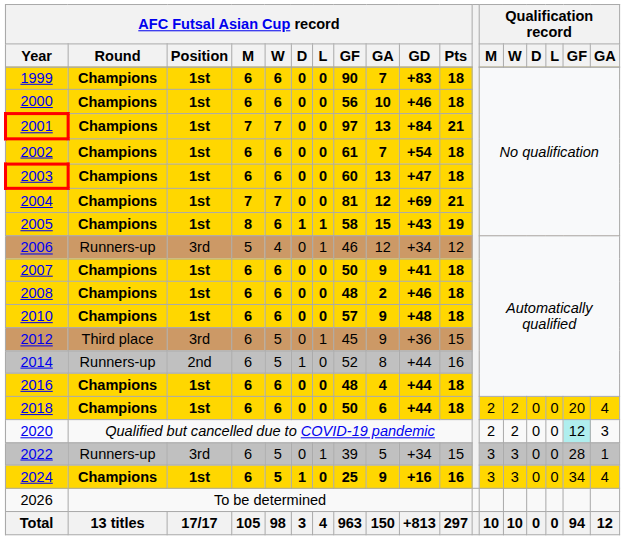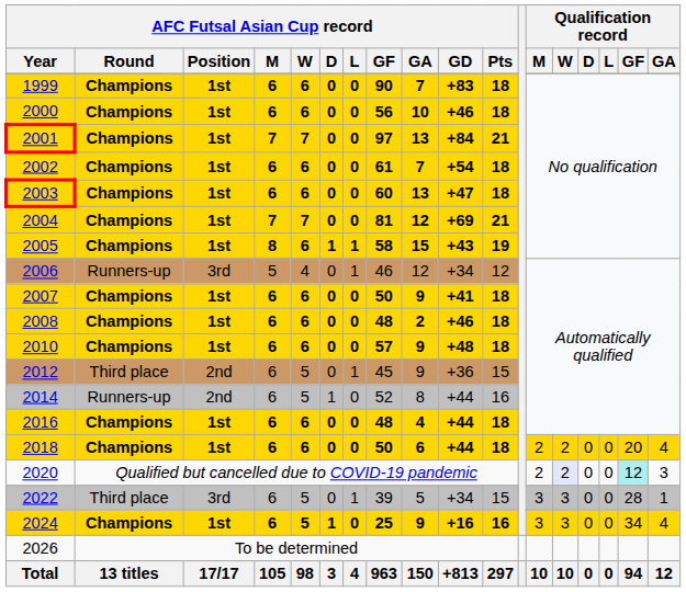 <table class="wikitable" style="text-align: center;font-size:90%;">
 <tr>
 <th colspan=11><a href='#'>AFC Futsal Asian Cup</a> record</th>
 <th style="width:1" rowspan="21"></th>
 <th colspan=6>Qualification record</th>
 </tr>
 <tr>
 <th width=150>Year</th>
 <th width=150>Round</th>
 <th width=50>Position</th>
 <th width=35>M</th>
 <th width=35>W</th>
 <th width=35>D</th>
 <th width=35>L</th>
 <th width=35>GF</th>
 <th width=35>GA</th>
 <th width=35>GD</th>
 <th width=35>Pts</th>
 <th width=20>M</th>
 <th width=20>W</th>
 <th width=20>D</th>
 <th width=20>L</th>
 <th width=20>GF</th>
 <th width=20>GA</th>
 </tr>
 <tr>
 </tr>
 <tr bgcolor=gold>
 <td> <a href='#'>1999</a></td>
 <td><strong>Champions</strong></td>
 <td><strong>1st</strong></td>
 <td><strong>6</strong></td>
 <td><strong>6</strong></td>
 <td><strong>0</strong></td>
 <td><strong>0</strong></td>
 <td><strong>90</strong></td>
 <td><strong>7</strong></td>
 <td><strong>+83</strong></td>
 <td><strong>18</strong></td>
 <td bgcolor=#F8F9FA rowspan=7 colspan=6><em>No qualification</em></td>
 </tr>
 <tr bgcolor=gold>
 <td> <a href='#'>2000</a></td>
 <td><strong>Champions</strong></td>
 <td><strong>1st</strong></td>
 <td><strong>6</strong></td>
 <td><strong>6</strong></td>
 <td><strong>0</strong></td>
 <td><strong>0</strong></td>
 <td><strong>56</strong></td>
 <td><strong>10</strong></td>
 <td><strong>+46</strong></td>
 <td><strong>18</strong></td>
 </tr>
 <tr bgcolor=gold>
 <td style="border: 3px solid red"> <a href='#'>2001</a></td>
 <td><strong>Champions</strong></td>
 <td><strong>1st</strong></td>
 <td><strong>7</strong></td>
 <td><strong>7</strong></td>
 <td><strong>0</strong></td>
 <td><strong>0</strong></td>
 <td><strong>97</strong></td>
 <td><strong>13</strong></td>
 <td><strong>+84</strong></td>
 <td><strong>21</strong></td>
 </tr>
 <tr bgcolor=gold>
 <td> <a href='#'>2002</a></td>
 <td><strong>Champions</strong></td>
 <td><strong>1st</strong></td>
 <td><strong>6</strong></td>
 <td><strong>6</strong></td>
 <td><strong>0</strong></td>
 <td><strong>0</strong></td>
 <td><strong>61</strong></td>
 <td><strong>7</strong></td>
 <td><strong>+54</strong></td>
 <td><strong>18</strong></td>
 </tr>
 <tr bgcolor=gold>
 <td style="border: 3px solid red"> <a href='#'>2003</a></td>
 <td><strong>Champions</strong></td>
 <td><strong>1st</strong></td>
 <td><strong>6</strong></td>
 <td><strong>6</strong></td>
 <td><strong>0</strong></td>
 <td><strong>0</strong></td>
 <td><strong>60</strong></td>
 <td><strong>13</strong></td>
 <td><strong>+47</strong></td>
 <td><strong>18</strong></td>
 </tr>
 <tr bgcolor=gold>
 <td> <a href='#'>2004</a></td>
 <td><strong>Champions</strong></td>
 <td><strong>1st</strong></td>
 <td><strong>7</strong></td>
 <td><strong>7</strong></td>
 <td><strong>0</strong></td>
 <td><strong>0</strong></td>
 <td><strong>81</strong></td>
 <td><strong>12</strong></td>
 <td><strong>+69</strong></td>
 <td><strong>21</strong></td>
 </tr>
 <tr bgcolor=gold>
 <td> <a href='#'>2005</a></td>
 <td><strong>Champions</strong></td>
 <td><strong>1st</strong></td>
 <td><strong>8</strong></td>
 <td><strong>6</strong></td>
 <td><strong>1</strong></td>
 <td><strong>1</strong></td>
 <td><strong>58</strong></td>
 <td><strong>15</strong></td>
 <td><strong>+43</strong></td>
 <td><strong>19</strong></td>
 </tr>
 <tr bgcolor="#cc9966">
 <td> <a href='#'>2006</a></td>
 <td>Runners-up</td>
 <td>3rd</td>
 <td>5</td>
 <td>4</td>
 <td>0</td>
 <td>1</td>
 <td>46</td>
 <td>12</td>
 <td>+34</td>
 <td>12</td>
 <td bgcolor=#F8F9FA rowspan=7 colspan=6><em>Automatically qualified</em></td>
 </tr>
 <tr bgcolor=gold>
 <td> <a href='#'>2007</a></td>
 <td><strong>Champions</strong></td>
 <td><strong>1st</strong></td>
 <td><strong>6</strong></td>
 <td><strong>6</strong></td>
 <td><strong>0</strong></td>
 <td><strong>0</strong></td>
 <td><strong>50</strong></td>
 <td><strong>9</strong></td>
 <td><strong>+41</strong></td>
 <td><strong>18</strong></td>
 </tr>
 <tr bgcolor=gold>
 <td> <a href='#'>2008</a></td>
 <td><strong>Champions</strong></td>
 <td><strong>1st</strong></td>
 <td><strong>6</strong></td>
 <td><strong>6</strong></td>
 <td><strong>0</strong></td>
 <td><strong>0</strong></td>
 <td><strong>48</strong></td>
 <td><strong>2</strong></td>
 <td><strong>+46</strong></td>
 <td><strong>18</strong></td>
 </tr>
 <tr bgcolor=gold>
 <td> <a href='#'>2010</a></td>
 <td><strong>Champions</strong></td>
 <td><strong>1st</strong></td>
 <td><strong>6</strong></td>
 <td><strong>6</strong></td>
 <td><strong>0</strong></td>
 <td><strong>0</strong></td>
 <td><strong>57</strong></td>
 <td><strong>9</strong></td>
 <td><strong>+48</strong></td>
 <td><strong>18</strong></td>
 </tr>
 <tr bgcolor="#cc9966">
 <td> <a href='#'>2012</a></td>
 <td>Third place</td>
-<td>3rd</td>
+<td>2nd</td>
 <td>6</td>
 <td>5</td>
 <td>0</td>
 <td>1</td>
 <td>45</td>
 <td>9</td>
 <td>+36</td>
 <td>15</td>
 </tr>
 <tr bgcolor=silver>
 <td> <a href='#'>2014</a></td>
 <td>Runners-up</td>
 <td>2nd</td>
 <td>6</td>
 <td>5</td>
 <td>1</td>
 <td>0</td>
 <td>52</td>
 <td>8</td>
 <td>+44</td>
 <td>16</td>
 </tr>
 <tr bgcolor=gold>
 <td> <a href='#'>2016</a></td>
 <td><strong>Champions</strong></td>
 <td><strong>1st</strong></td>
 <td><strong>6</strong></td>
 <td><strong>6</strong></td>
 <td><strong>0</strong></td>
 <td><strong>0</strong></td>
 <td><strong>48</strong></td>
 <td><strong>4</strong></td>
 <td><strong>+44</strong></td>
 <td><strong>18</strong></td>
 </tr>
 <tr bgcolor=gold>
 <td> <a href='#'>2018</a></td>
 <td><strong>Champions</strong></td>
 <td><strong>1st</strong></td>
 <td><strong>6</strong></td>
 <td><strong>6</strong></td>
 <td><strong>0</strong></td>
 <td><strong>0</strong></td>
 <td><strong>50</strong></td>
 <td><strong>6</strong></td>
 <td><strong>+44</strong></td>
 <td><strong>18</strong></td>
 <td>2</td>
 <td>2</td>
 <td>0</td>
 <td>0</td>
 <td>20</td>
 <td>4</td>
 </tr>
 <tr>
 <td> <a href='#'>2020</a></td>
 <td colspan=10><em>Qualified but cancelled due to <a href='#'>COVID-19 pandemic</a></em></td>
 <td>2</td>
-<td>2</td>
+<td style="background: lavender;">2</td>
 <td>0</td>
 <td>0</td>
 <td style="background: paleturquoise;">12</td>
 <td>3</td>
 </tr>
 <tr bgcolor=silver>
 <td> <a href='#'>2022</a></td>
-<td>Runners-up</td>
+<td>Third place</td>
 <td>3rd</td>
 <td>6</td>
 <td>5</td>
 <td>0</td>
 <td>1</td>
 <td>39</td>
 <td>5</td>
 <td>+34</td>
 <td>15</td>
 <td>3</td>
 <td>3</td>
 <td>0</td>
 <td>0</td>
 <td>28</td>
 <td>1</td>
 </tr>
 <tr bgcolor=gold>
 <td> <a href='#'>2024</a></td>
 <td><strong>Champions</strong></td>
 <td><strong>1st</strong></td>
 <td><strong>6</strong></td>
 <td><strong>5</strong></td>
 <td><strong>1</strong></td>
 <td><strong>0</strong></td>
 <td><strong>25</strong></td>
 <td><strong>9</strong></td>
 <td><strong>+16</strong></td>
 <td><strong>16</strong></td>
 <td>3</td>
 <td>3</td>
 <td>0</td>
 <td>0</td>
 <td>34</td>
 <td>4</td>
 </tr>
 <tr>
 <td>2026</td>
 <td colspan=10>To be determined</td>
 <td></td>
 <td></td>
 <td></td>
 <td></td>
 <td></td>
 <td></td>
 </tr>
 <tr>
 <th><strong>Total</strong></th>
 <th>13 titles</th>
 <th>17/17</th>
 <th>105</th>
 <th>98</th>
 <th>3</th>
 <th>4</th>
 <th>963</th>
 <th>150</th>
 <th>+813</th>
 <th>297</th>
 <th></th>
 <th>10</th>
 <th>10</th>
 <th>0</th>
 <th>0</th>
 <th>94</th>
 <th>12</th>
 </tr>
 </table>
